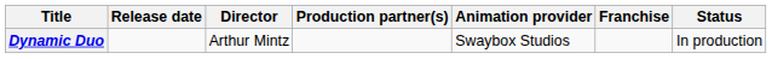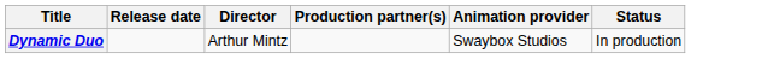 <table class="wikitable plainrowheaders unsortable defaultcenter col1left col2left col4left">
 <tr>
 <th scope="col">Title</th>
 <th scope="col">Release date</th>
 <th scope="col">Director</th>
 <th scope="col">Production partner(s)</th>
 <th scope="col">Animation provider</th>
-<th scope="col">Franchise</th>
 <th scope="col">Status</th>
 </tr>
 <tr>
 <th scope="row"><em><a href='#'>Dynamic Duo</a></em></th>
 <td></td>
 <td>Arthur Mintz</td>
 <td></td>
 <td>Swaybox Studios</td>
-<td></td>
 <td>In production<br></td>
 </tr>
 </table>
